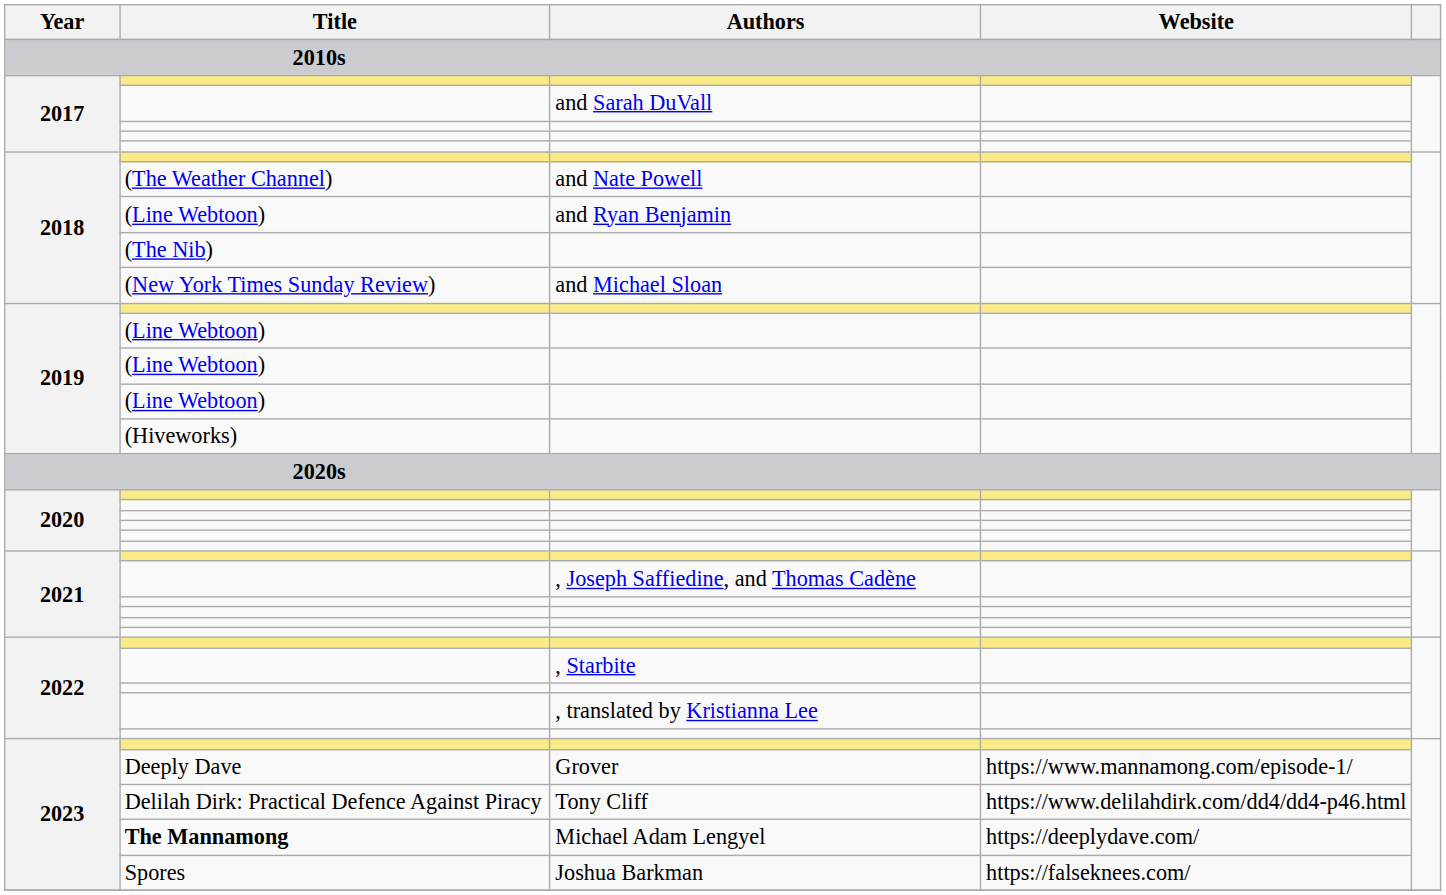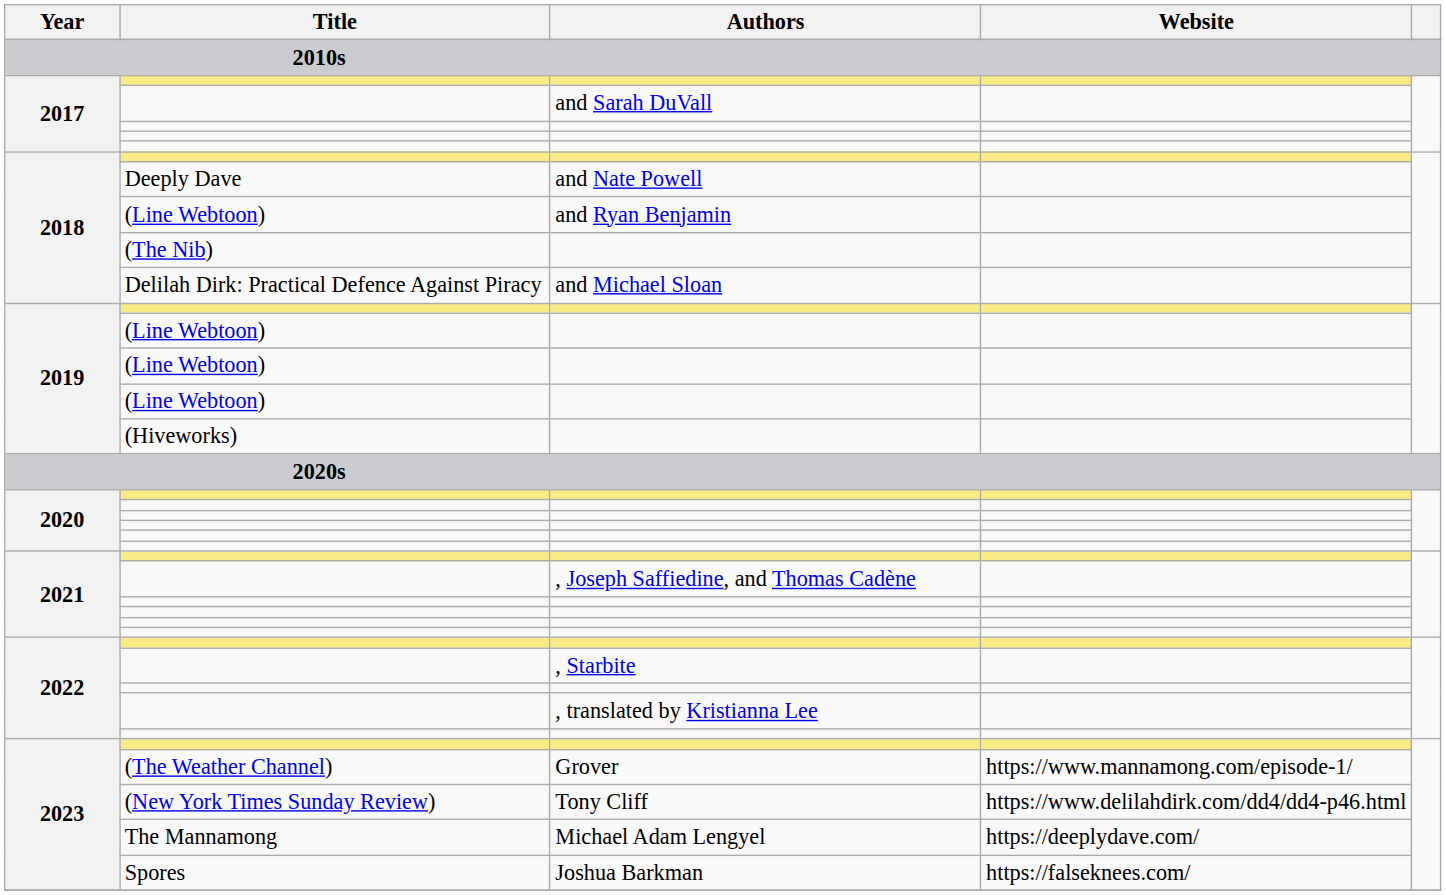 <table class="wikitable sortable" style="text-align:left;">
 <tr>
 <th scope="col" style="width:8%;">Year</th>
 <th scope="col" style="width:30%;">Title</th>
 <th scope="col" style="width:30%;">Authors</th>
 <th scope="col" style="width:30%;">Website</th>
 <th scope="col" style="width:2%;" class="unsortable"></th>
 </tr>
 <tr>
 </tr>
 <tr>
 <td colspan=5 data-sort-value="ω" style="background-color:#CACCD0; font-weight:bold; padding-left:20%">2010s</td>
 </tr>
 <tr>
 <th scope="row" rowspan=5 style="text-align:center">2017</th>
 <td style="background:#FAEB86;"></td>
 <td style="background:#FAEB86;"></td>
 <td style="background:#FAEB86;"></td>
 <td rowspan=5></td>
 </tr>
 <tr>
 <td style="background:;"></td>
 <td style="background:;"> and <a href='#'>Sarah DuVall</a></td>
 <td style="background:;"></td>
 </tr>
 <tr>
 <td style="background:;"></td>
 <td style="background:;"></td>
 <td style="background:;"></td>
 </tr>
 <tr>
 <td style="background:;"></td>
 <td style="background:;"></td>
 <td style="background:;"></td>
 </tr>
 <tr>
 <td style="background:;"></td>
 <td style="background:;"></td>
 <td style="background:;"></td>
 </tr>
 <tr>
 <th scope="row" rowspan=5 style="text-align:center">2018</th>
 <td style="background:#FAEB86;"></td>
 <td style="background:#FAEB86;"></td>
 <td style="background:#FAEB86;"></td>
 <td rowspan=5></td>
 </tr>
 <tr>
-<td style="background:;"> (<a href='#'>The Weather Channel</a>)</td>
+<td style="background:;">Deeply Dave</td>
 <td style="background:;"> and <a href='#'>Nate Powell</a></td>
 <td style="background:;"></td>
 </tr>
 <tr>
 <td style="background:;"> (<a href='#'>Line Webtoon</a>)</td>
 <td style="background:;"> and <a href='#'>Ryan Benjamin</a></td>
 <td style="background:;"></td>
 </tr>
 <tr>
 <td style="background:;"> (<a href='#'>The Nib</a>)</td>
 <td style="background:;"></td>
 <td style="background:;"></td>
 </tr>
 <tr>
-<td style="background:;"> (<a href='#'>New York Times Sunday Review</a>)</td>
+<td style="background:;">Delilah Dirk: Practical Defence Against Piracy</td>
 <td style="background:;"> and <a href='#'>Michael Sloan</a></td>
 <td style="background:;"></td>
 </tr>
 <tr>
 <th scope="row" rowspan=5 style="text-align:center">2019</th>
 <td style="background:#FAEB86;"></td>
 <td style="background:#FAEB86;"></td>
 <td style="background:#FAEB86;"></td>
 <td rowspan=5></td>
 </tr>
 <tr>
 <td style="background:;"> (<a href='#'>Line Webtoon</a>)</td>
 <td style="background:;"></td>
 <td style="background:;"></td>
 </tr>
 <tr>
 <td style="background:;"> (<a href='#'>Line Webtoon</a>)</td>
 <td style="background:;"></td>
 <td style="background:;"></td>
 </tr>
 <tr>
 <td style="background:;"> (<a href='#'>Line Webtoon</a>)</td>
 <td style="background:;"></td>
 <td style="background:;"></td>
 </tr>
 <tr>
 <td style="background:;"> (Hiveworks)</td>
 <td style="background:;"></td>
 <td style="background:;"></td>
 </tr>
 <tr>
 <td colspan=5 data-sort-value="ω" style="background-color:#CACCD0; font-weight:bold; padding-left:20%">2020s</td>
 </tr>
 <tr>
 <th scope="row" rowspan=6 style="text-align:center">2020</th>
 <td style="background:#FAEB86;"></td>
 <td style="background:#FAEB86;"></td>
 <td style="background:#FAEB86;"></td>
 <td rowspan=6></td>
 </tr>
 <tr>
 <td style="background:;"></td>
 <td style="background:;"></td>
 <td style="background:;"></td>
 </tr>
 <tr>
 <td style="background:;"></td>
 <td style="background:;"></td>
 <td style="background:;"></td>
 </tr>
 <tr>
 <td style="background:;"></td>
 <td style="background:;"></td>
 <td style="background:;"></td>
 </tr>
 <tr>
 <td style="background:;"></td>
 <td style="background:;"></td>
 <td style="background:;"></td>
 </tr>
 <tr>
 <td style="background:;"></td>
 <td style="background:;"></td>
 <td style="background:;"></td>
 </tr>
 <tr>
 <th scope="row" rowspan=6 style="text-align:center">2021</th>
 <td style="background:#FAEB86;"></td>
 <td style="background:#FAEB86;"></td>
 <td style="background:#FAEB86;"></td>
 <td rowspan=6></td>
 </tr>
 <tr>
 <td style="background:;"></td>
 <td style="background:;">, <a href='#'>Joseph Saffiedine</a>, and <a href='#'>Thomas Cadène</a></td>
 <td style="background:;"></td>
 </tr>
 <tr>
 <td style="background:;"></td>
 <td style="background:;"></td>
 <td style="background:;"></td>
 </tr>
 <tr>
 <td style="background:;"></td>
 <td style="background:;"></td>
 <td style="background:;"></td>
 </tr>
 <tr>
 <td style="background:;"></td>
 <td style="background:;"></td>
 <td style="background:;"></td>
 </tr>
 <tr>
 <td style="background:;"></td>
 <td style="background:;"></td>
 <td style="background:;"></td>
 </tr>
 <tr>
 <th scope="row" rowspan=5 style="text-align:center">2022</th>
 <td style="background:#FAEB86;"><strong></strong></td>
 <td style="background:#FAEB86;"><strong></strong></td>
 <td style="background:#FAEB86;"></td>
 <td rowspan=5><br></td>
 </tr>
 <tr>
 <td style="background:;"></td>
 <td style="background:;">, <a href='#'>Starbite</a></td>
 <td style="background:;"></td>
 </tr>
 <tr>
 <td style="background:;"></td>
 <td style="background:;"></td>
 <td style="background:;"></td>
 </tr>
 <tr>
 <td style="background:;"></td>
 <td style="background:;">, translated by <a href='#'>Kristianna Lee</a></td>
 <td style="background:;"></td>
 </tr>
 <tr>
 <td style="background:;"></td>
 <td style="background:;"></td>
 <td style="background:;"></td>
 </tr>
 <tr>
 <th scope="row" rowspan=5 style="text-align:center">2023</th>
 <td style="background:#FAEB86;"><strong></strong></td>
 <td style="background:#FAEB86;"><strong></strong></td>
 <td style="background:#FAEB86;"></td>
 <td rowspan=5></td>
 </tr>
 <tr>
-<td style="background:;">Deeply Dave</td>
+<td style="background:;"> (<a href='#'>The Weather Channel</a>)</td>
 <td style="background:;">Grover</td>
 <td style="background:;">https://www.mannamong.com/episode-1/</td>
 </tr>
 <tr>
-<td style="background:;">Delilah Dirk: Practical Defence Against Piracy</td>
+<td style="background:;"> (<a href='#'>New York Times Sunday Review</a>)</td>
 <td style="background:;">Tony Cliff</td>
 <td style="background:;">https://www.delilahdirk.com/dd4/dd4-p46.html</td>
 </tr>
 <tr>
-<td style="background:;"><strong>The Mannamong</strong></td>
+<td style="background:;">The Mannamong</td>
 <td style="background:;">Michael Adam Lengyel</td>
 <td style="background:;">https://deeplydave.com/</td>
 </tr>
 <tr>
 <td style="background:;">Spores</td>
 <td style="background:;">Joshua Barkman</td>
 <td style="background:;">https://falseknees.com/</td>
 </tr>
 <tr>
 </tr>
 </table>
